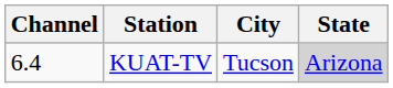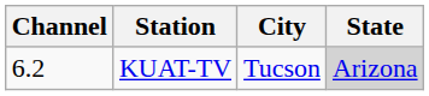 <table class="wikitable sortable">
 <tr>
 <th>Channel</th>
 <th>Station</th>
 <th>City</th>
 <th>State</th>
 </tr>
 <tr>
-<td>6.4</td>
+<td>6.2</td>
 <td><a href='#'>KUAT-TV</a></td>
 <td><a href='#'>Tucson</a></td>
 <td style="background: lightgrey;"><a href='#'>Arizona</a></td>
 </tr>
 </table>
